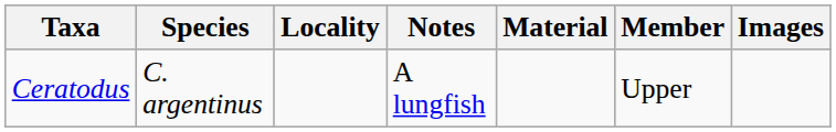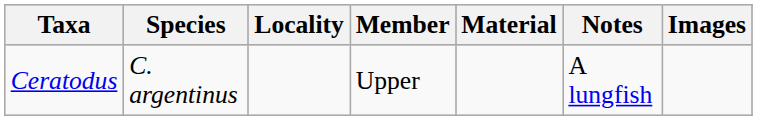 <table class="wikitable sortable" align="center" width="75%">
 <tr>
 <th>Taxa</th>
 <th>Species</th>
 <th>Locality</th>
+<th>Member</th>
+<th>Material</th>
 <th>Notes</th>
-<th>Material</th>
-<th>Member</th>
 <th>Images</th>
 </tr>
 <tr>
 <td><em><a href='#'>Ceratodus</a></em></td>
 <td><em>C. argentinus</em></td>
 <td></td>
+<td>Upper</td>
+<td></td>
 <td>A <a href='#'>lungfish</a></td>
-<td></td>
-<td>Upper</td>
 <td></td>
 </tr>
 </table>
